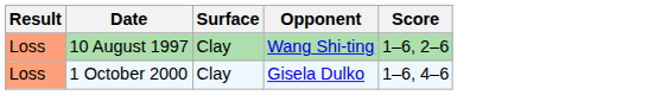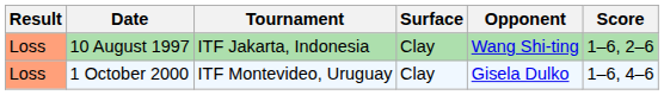 <table class="sortable wikitable" style=font-size:97%>
 <tr>
 <th>Result</th>
 <th>Date</th>
+<th>Tournament</th>
 <th>Surface</th>
 <th>Opponent</th>
 <th>Score</th>
 </tr>
 <tr style="background:#addfad;">
 <td style="background:#ffa07a;">Loss</td>
 <td>10 August 1997</td>
+<td>ITF Jakarta, Indonesia</td>
 <td>Clay</td>
 <td> <a href='#'>Wang Shi-ting</a></td>
 <td>1–6, 2–6</td>
 </tr>
 <tr style="background:#f0f8ff;">
 <td style="background:#ffa07a;">Loss</td>
 <td>1 October 2000</td>
+<td>ITF Montevideo, Uruguay</td>
 <td>Clay</td>
 <td> <a href='#'>Gisela Dulko</a></td>
 <td>1–6, 4–6</td>
 </tr>
 </table>
